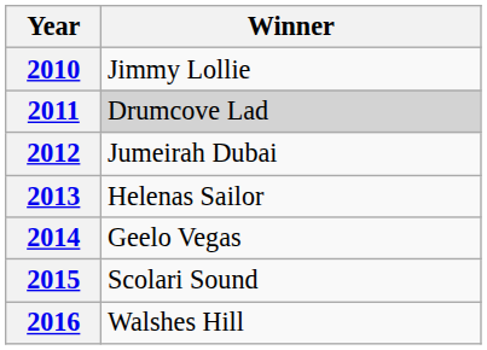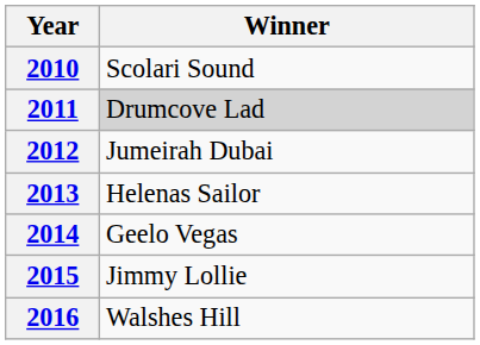 <table class="wikitable">
 <tr>
 <th width=50>Year</th>
 <th width=220>Winner</th>
 </tr>
 <tr>
 <th><a href='#'>2010</a></th>
-<td>Jimmy Lollie</td>
+<td>Scolari Sound</td>
 </tr>
 <tr>
 <th><a href='#'>2011</a></th>
 <td style="background: lightgrey;">Drumcove Lad</td>
 </tr>
 <tr>
 <th><a href='#'>2012</a></th>
 <td>Jumeirah Dubai</td>
 </tr>
 <tr>
 <th><a href='#'>2013</a></th>
 <td>Helenas Sailor</td>
 </tr>
 <tr>
 <th><a href='#'>2014</a></th>
 <td>Geelo Vegas</td>
 </tr>
 <tr>
 <th><a href='#'>2015</a></th>
-<td>Scolari Sound</td>
+<td>Jimmy Lollie</td>
 </tr>
 <tr>
 <th><a href='#'>2016</a></th>
 <td>Walshes Hill</td>
 </tr>
 </table>
